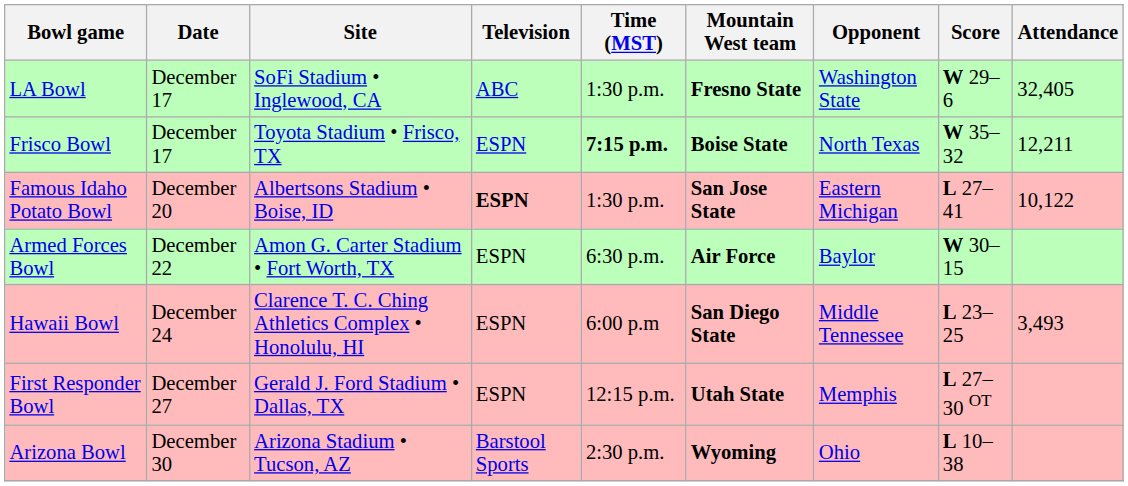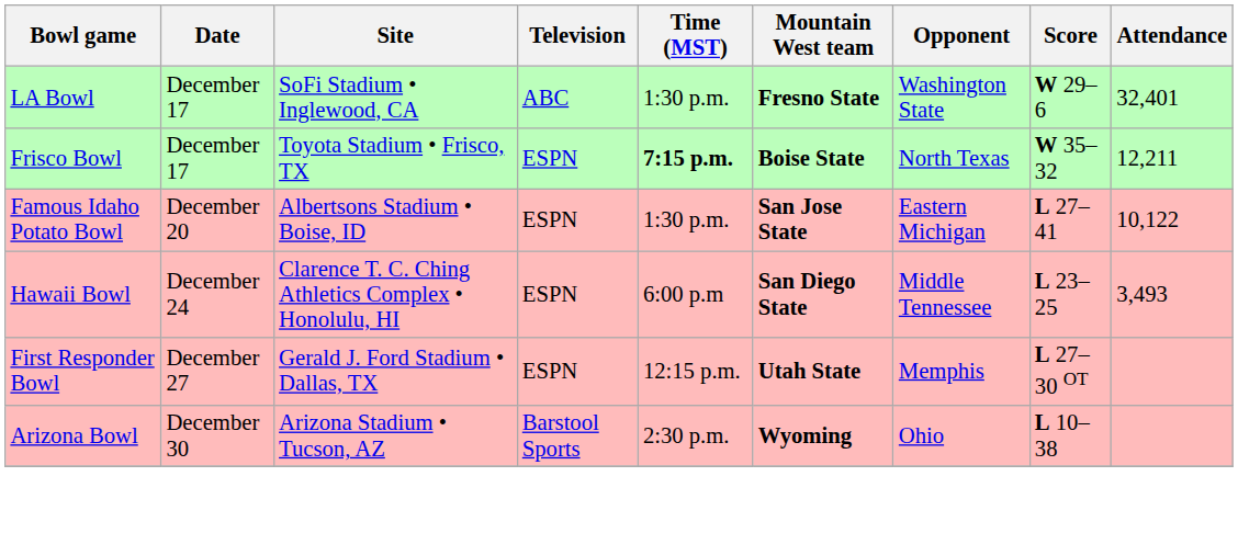 <table class="wikitable">
 <tr>
 <th>Bowl game</th>
 <th>Date</th>
 <th>Site</th>
 <th>Television</th>
 <th>Time (<a href='#'>MST</a>)</th>
 <th>Mountain West team</th>
 <th>Opponent</th>
 <th>Score</th>
 <th>Attendance</th>
 </tr>
 <tr style="background:#bfb;">
 <td><a href='#'>LA Bowl</a></td>
 <td>December 17</td>
 <td><a href='#'>SoFi Stadium</a> • <a href='#'>Inglewood, CA</a></td>
 <td><a href='#'>ABC</a></td>
 <td>1:30 p.m.</td>
 <td><strong>Fresno State</strong></td>
 <td><a href='#'>Washington State</a></td>
 <td><strong>W</strong> 29–6</td>
-<td>32,405</td>
+<td>32,401</td>
 </tr>
 <tr style="background:#bfb;">
 <td><a href='#'>Frisco Bowl</a></td>
 <td>December 17</td>
 <td><a href='#'>Toyota Stadium</a> • <a href='#'>Frisco, TX</a></td>
 <td><a href='#'>ESPN</a></td>
 <td><strong>7:15 p.m.</strong></td>
 <td><strong>Boise State</strong></td>
 <td><a href='#'>North Texas</a></td>
 <td><strong>W</strong> 35–32</td>
 <td>12,211</td>
 </tr>
 <tr style="background:#fbb;">
 <td><a href='#'>Famous Idaho Potato Bowl</a></td>
 <td>December 20</td>
 <td><a href='#'>Albertsons Stadium</a> • <a href='#'>Boise, ID</a></td>
-<td><strong>ESPN</strong></td>
+<td>ESPN</td>
 <td>1:30 p.m.</td>
 <td><strong>San Jose State</strong></td>
 <td><a href='#'>Eastern Michigan</a></td>
 <td><strong>L</strong> 27–41</td>
 <td>10,122</td>
-</tr>
-<tr style="background:#bfb;">
-<td><a href='#'>Armed Forces Bowl</a></td>
-<td>December 22</td>
-<td><a href='#'>Amon G. Carter Stadium</a> • <a href='#'>Fort Worth, TX</a></td>
-<td>ESPN</td>
-<td>6:30 p.m.</td>
-<td><strong>Air Force</strong></td>
-<td><a href='#'>Baylor</a></td>
-<td><strong>W</strong> 30–15</td>
-<td></td>
 </tr>
 <tr style="background:#fbb;">
 <td><a href='#'>Hawaii Bowl</a></td>
 <td>December 24</td>
 <td><a href='#'>Clarence T. C. Ching Athletics Complex</a> • <a href='#'>Honolulu, HI</a></td>
 <td>ESPN</td>
 <td>6:00 p.m</td>
 <td><strong>San Diego State</strong></td>
 <td><a href='#'>Middle Tennessee</a></td>
 <td><strong>L</strong> 23–25</td>
 <td>3,493</td>
 </tr>
 <tr style="background:#fbb;">
 <td><a href='#'>First Responder Bowl</a></td>
 <td>December 27</td>
 <td><a href='#'>Gerald J. Ford Stadium</a> • <a href='#'>Dallas, TX</a></td>
 <td>ESPN</td>
 <td>12:15 p.m.</td>
 <td><strong>Utah State</strong></td>
 <td><a href='#'>Memphis</a></td>
 <td><strong>L</strong> 27–30 <sup>OT</sup></td>
 <td></td>
 </tr>
 <tr style="background:#fbb;">
 <td><a href='#'>Arizona Bowl</a></td>
 <td>December 30</td>
 <td><a href='#'>Arizona Stadium</a> • <a href='#'>Tucson, AZ</a></td>
 <td><a href='#'>Barstool Sports</a></td>
 <td>2:30 p.m.</td>
 <td><strong>Wyoming</strong></td>
 <td><a href='#'>Ohio</a></td>
 <td><strong>L</strong> 10–38</td>
 <td></td>
 </tr>
 <tr>
 </tr>
 </table>
